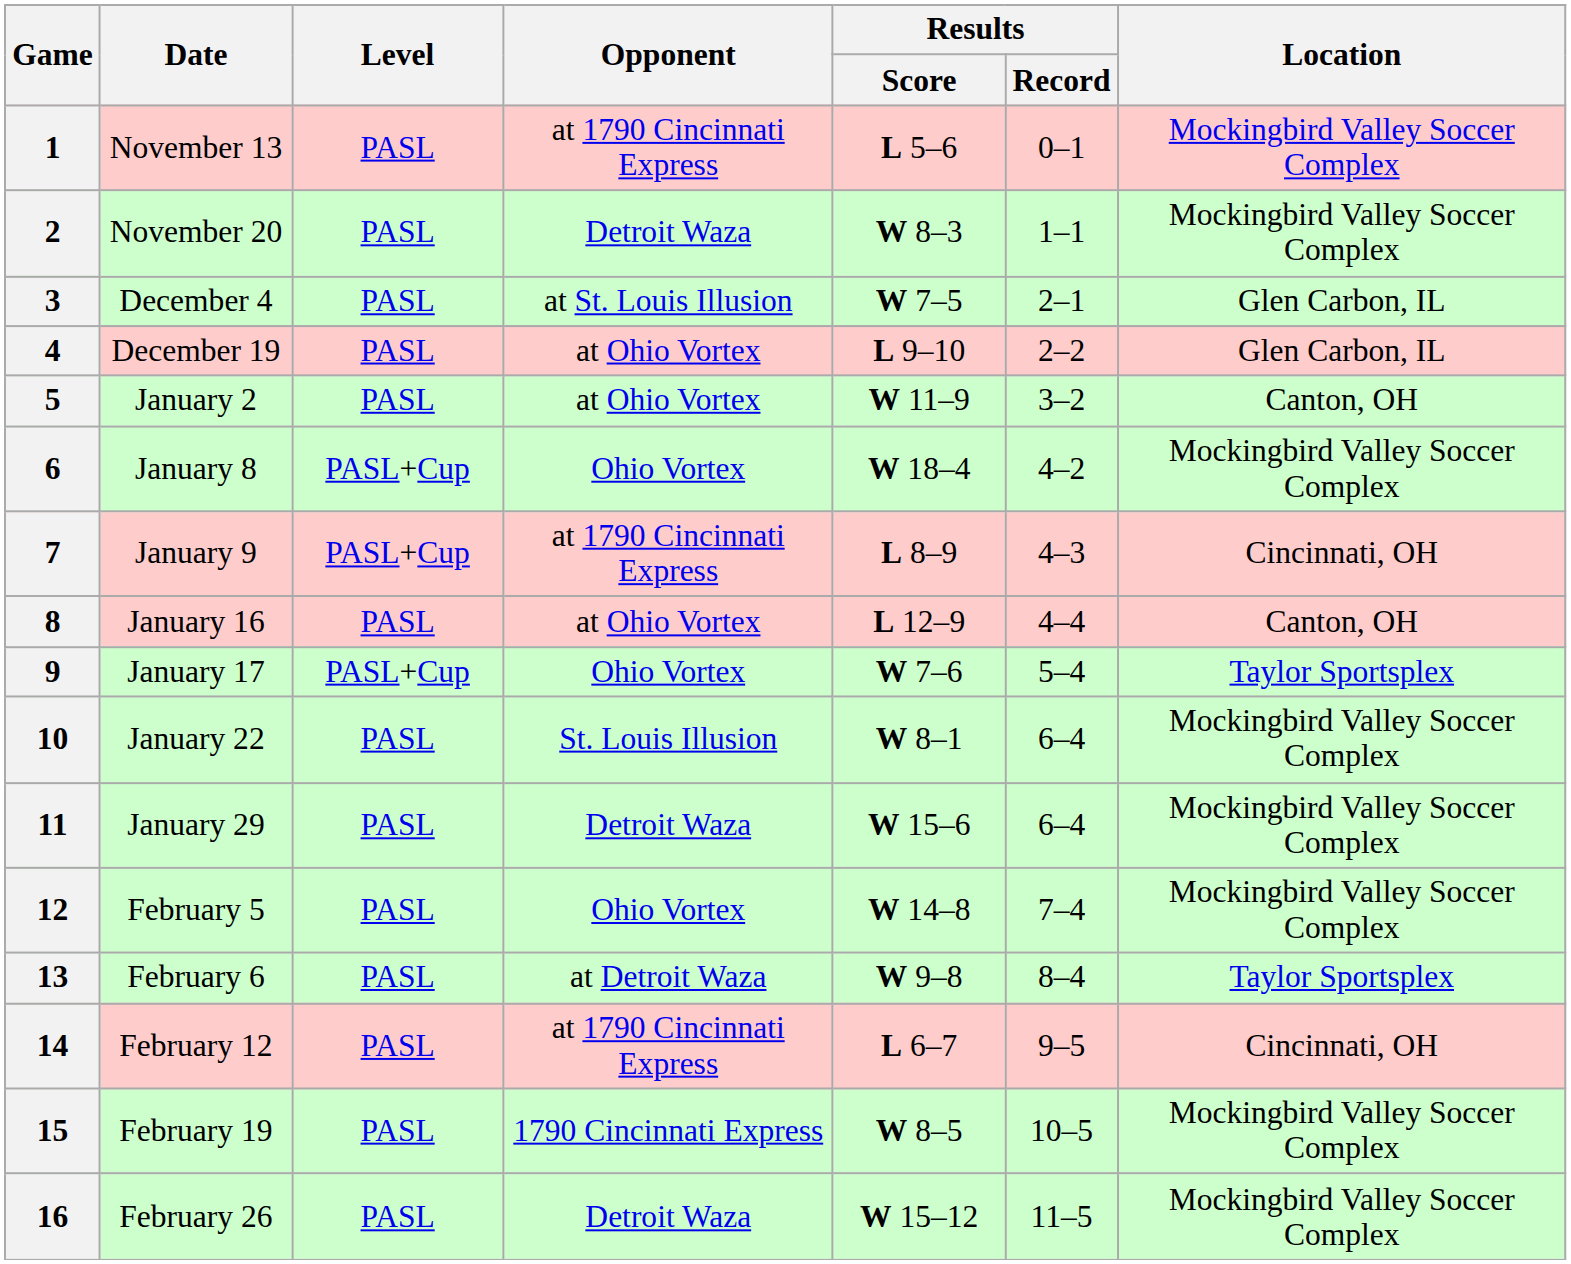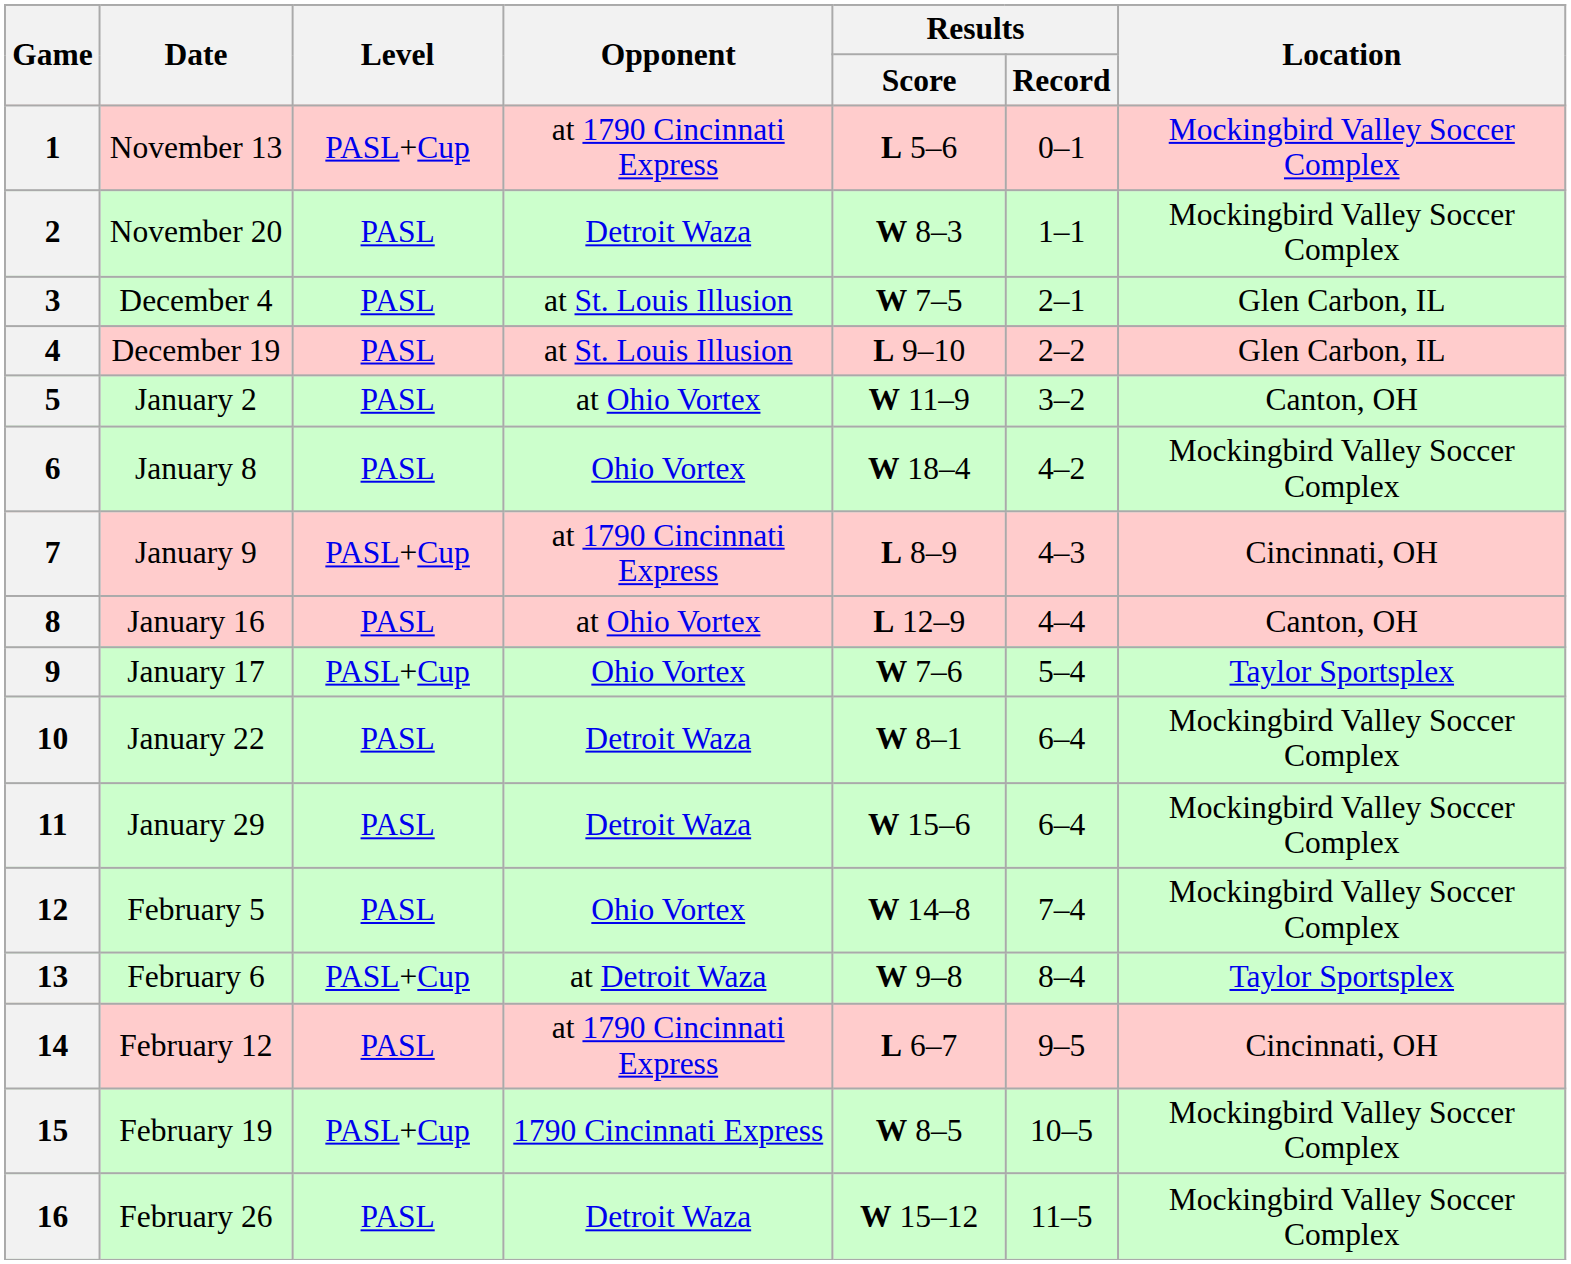 <table class="wikitable">
 <tr>
 <th rowspan="2" width="40">Game</th>
 <th rowspan="2" width="90">Date</th>
 <th rowspan="2" width="100">Level</th>
 <th rowspan="2" width="160">Opponent</th>
 <th colspan="2" width="120">Results</th>
 <th rowspan="2" width="220">Location</th>
 </tr>
 <tr>
 <th width="80">Score</th>
 <th width="40">Record</th>
 </tr>
 <tr align="center" bgcolor="#FFCCCC">
 <th>1</th>
 <td>November 13</td>
-<td><a href='#'>PASL</a></td>
+<td><a href='#'>PASL</a>+<a href='#'>Cup</a></td>
 <td>at <a href='#'>1790 Cincinnati Express</a></td>
 <td><strong>L</strong> 5–6</td>
 <td>0–1</td>
 <td><a href='#'>Mockingbird Valley Soccer Complex</a></td>
 </tr>
 <tr align="center" bgcolor="#CCFFCC">
 <th>2</th>
 <td>November 20</td>
 <td><a href='#'>PASL</a></td>
 <td><a href='#'>Detroit Waza</a></td>
 <td><strong>W</strong> 8–3</td>
 <td>1–1</td>
 <td>Mockingbird Valley Soccer Complex</td>
 </tr>
 <tr align="center" bgcolor="#CCFFCC">
 <th>3</th>
 <td>December 4</td>
 <td><a href='#'>PASL</a></td>
 <td>at <a href='#'>St. Louis Illusion</a></td>
 <td><strong>W</strong> 7–5</td>
 <td>2–1</td>
 <td>Glen Carbon, IL</td>
 </tr>
 <tr align="center" bgcolor="#FFCCCC">
 <th>4</th>
 <td>December 19</td>
 <td><a href='#'>PASL</a></td>
-<td>at <a href='#'>Ohio Vortex</a></td>
+<td>at <a href='#'>St. Louis Illusion</a></td>
 <td><strong>L</strong> 9–10</td>
 <td>2–2</td>
 <td>Glen Carbon, IL</td>
 </tr>
 <tr align="center" bgcolor="#CCFFCC">
 <th>5</th>
 <td>January 2</td>
 <td><a href='#'>PASL</a></td>
 <td>at <a href='#'>Ohio Vortex</a></td>
 <td><strong>W</strong> 11–9</td>
 <td>3–2</td>
 <td>Canton, OH</td>
 </tr>
 <tr align="center" bgcolor="#CCFFCC">
 <th>6</th>
 <td>January 8</td>
-<td><a href='#'>PASL</a>+<a href='#'>Cup</a></td>
+<td><a href='#'>PASL</a></td>
 <td><a href='#'>Ohio Vortex</a></td>
 <td><strong>W</strong> 18–4</td>
 <td>4–2</td>
 <td>Mockingbird Valley Soccer Complex</td>
 </tr>
 <tr align="center" bgcolor="#FFCCCC">
 <th>7</th>
 <td>January 9</td>
 <td><a href='#'>PASL</a>+<a href='#'>Cup</a></td>
 <td>at <a href='#'>1790 Cincinnati Express</a></td>
 <td><strong>L</strong> 8–9</td>
 <td>4–3</td>
 <td>Cincinnati, OH</td>
 </tr>
 <tr align="center" bgcolor="#FFCCCC">
 <th>8</th>
 <td>January 16</td>
 <td><a href='#'>PASL</a></td>
 <td>at <a href='#'>Ohio Vortex</a></td>
 <td><strong>L</strong> 12–9</td>
 <td>4–4</td>
 <td>Canton, OH</td>
 </tr>
 <tr align="center" bgcolor="#CCFFCC">
 <th>9</th>
 <td>January 17</td>
 <td><a href='#'>PASL</a>+<a href='#'>Cup</a></td>
 <td><a href='#'>Ohio Vortex</a></td>
 <td><strong>W</strong> 7–6</td>
 <td>5–4</td>
 <td><a href='#'>Taylor Sportsplex</a></td>
 </tr>
 <tr align="center" bgcolor="#CCFFCC">
 <th>10</th>
 <td>January 22</td>
 <td><a href='#'>PASL</a></td>
-<td><a href='#'>St. Louis Illusion</a></td>
+<td><a href='#'>Detroit Waza</a></td>
 <td><strong>W</strong> 8–1</td>
 <td>6–4</td>
 <td>Mockingbird Valley Soccer Complex</td>
 </tr>
 <tr align="center" bgcolor="#CCFFCC">
 <th>11</th>
 <td>January 29</td>
 <td><a href='#'>PASL</a></td>
 <td><a href='#'>Detroit Waza</a></td>
 <td><strong>W</strong> 15–6</td>
 <td>6–4</td>
 <td>Mockingbird Valley Soccer Complex</td>
 </tr>
 <tr align="center" bgcolor="#CCFFCC">
 <th>12</th>
 <td>February 5</td>
 <td><a href='#'>PASL</a></td>
 <td><a href='#'>Ohio Vortex</a></td>
 <td><strong>W</strong> 14–8</td>
 <td>7–4</td>
 <td>Mockingbird Valley Soccer Complex</td>
 </tr>
 <tr align="center" bgcolor="#CCFFCC">
 <th>13</th>
 <td>February 6</td>
-<td><a href='#'>PASL</a></td>
+<td><a href='#'>PASL</a>+<a href='#'>Cup</a></td>
 <td>at <a href='#'>Detroit Waza</a></td>
 <td><strong>W</strong> 9–8</td>
 <td>8–4</td>
 <td><a href='#'>Taylor Sportsplex</a></td>
 </tr>
 <tr align="center" bgcolor="#FFCCCC">
 <th>14</th>
 <td>February 12</td>
 <td><a href='#'>PASL</a></td>
 <td>at <a href='#'>1790 Cincinnati Express</a></td>
 <td><strong>L</strong> 6–7</td>
 <td>9–5</td>
 <td>Cincinnati, OH</td>
 </tr>
 <tr align="center" bgcolor="#CCFFCC">
 <th>15</th>
 <td>February 19</td>
-<td><a href='#'>PASL</a></td>
+<td><a href='#'>PASL</a>+<a href='#'>Cup</a></td>
 <td><a href='#'>1790 Cincinnati Express</a></td>
 <td><strong>W</strong> 8–5</td>
 <td>10–5</td>
 <td>Mockingbird Valley Soccer Complex</td>
 </tr>
 <tr align="center" bgcolor="#CCFFCC">
 <th>16</th>
 <td>February 26</td>
 <td><a href='#'>PASL</a></td>
 <td><a href='#'>Detroit Waza</a></td>
 <td><strong>W</strong> 15–12</td>
 <td>11–5</td>
 <td>Mockingbird Valley Soccer Complex</td>
 </tr>
 </table>
